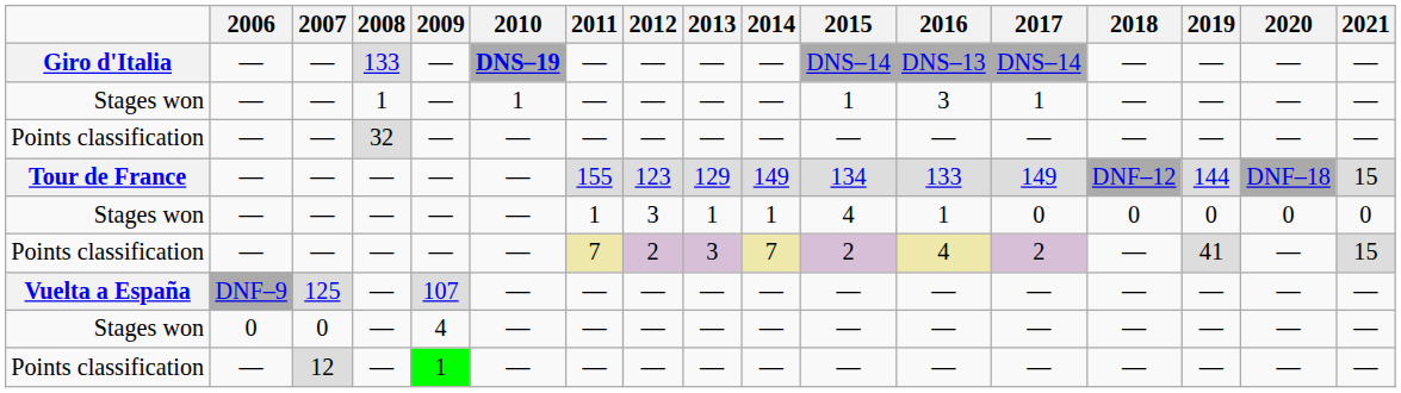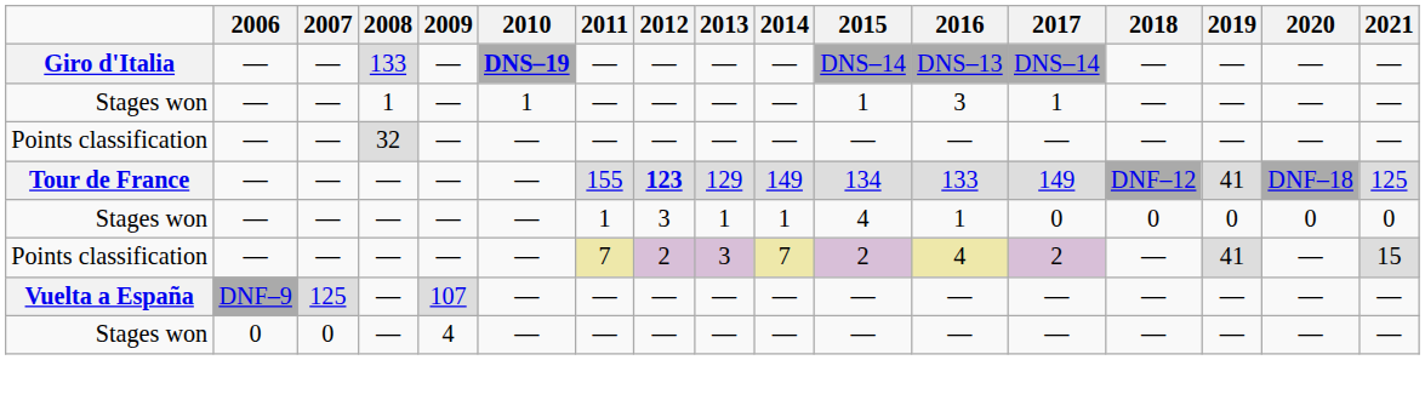 <table class="wikitable">
 <tr>
 <td></td>
 <th scope="col">2006</th>
 <th scope="col">2007</th>
 <th scope="col">2008</th>
 <th scope="col">2009</th>
 <th scope="col">2010</th>
 <th scope="col">2011</th>
 <th scope="col">2012</th>
 <th scope="col">2013</th>
 <th scope="col">2014</th>
 <th scope="col">2015</th>
 <th scope="col">2016</th>
 <th scope="col">2017</th>
 <th scope="col">2018</th>
 <th scope="col">2019</th>
 <th scope="col">2020</th>
 <th scope="col">2021</th>
 </tr>
 <tr style="text-align:center;">
 <th><a href='#'>Giro d'Italia</a></th>
 <td>—</td>
 <td>—</td>
 <td style="background:#DDDDDD;"><a href='#'>133</a></td>
 <td>—</td>
 <td style="background:#aaa;"><strong><a href='#'>DNS–19</a></strong></td>
 <td>—</td>
 <td>—</td>
 <td>—</td>
 <td>—</td>
 <td style="background:#aaa;"><a href='#'>DNS–14</a></td>
 <td style="background:#aaa;"><a href='#'>DNS–13</a></td>
 <td style="background:#aaa;"><a href='#'>DNS–14</a></td>
 <td>—</td>
 <td>—</td>
 <td>—</td>
 <td>—</td>
 </tr>
 <tr style="text-align:center;">
 <td style="text-align:right;">Stages won</td>
 <td>—</td>
 <td>—</td>
 <td>1</td>
 <td>—</td>
 <td>1</td>
 <td>—</td>
 <td>—</td>
 <td>—</td>
 <td>—</td>
 <td>1</td>
 <td>3</td>
 <td>1</td>
 <td>—</td>
 <td>—</td>
 <td>—</td>
 <td>—</td>
 </tr>
 <tr style="text-align:center;">
 <td style="text-align:right;">Points classification</td>
 <td>—</td>
 <td>—</td>
 <td style="background:#DDDDDD;">32</td>
 <td>—</td>
 <td>—</td>
 <td>—</td>
 <td>—</td>
 <td>—</td>
 <td>—</td>
 <td>—</td>
 <td>—</td>
 <td>—</td>
 <td>—</td>
 <td>—</td>
 <td>—</td>
 <td>—</td>
 </tr>
 <tr style="text-align:center;">
 <th><a href='#'>Tour de France</a></th>
 <td>—</td>
 <td>—</td>
 <td>—</td>
 <td>—</td>
 <td>—</td>
 <td style="background:#DDDDDD;"><a href='#'>155</a></td>
-<td style="background:#DDDDDD;"><a href='#'>123</a></td>
+<td style="background:#DDDDDD;"><strong><a href='#'>123</a></strong></td>
 <td style="background:#DDDDDD;"><a href='#'>129</a></td>
 <td style="background:#DDDDDD;"><a href='#'>149</a></td>
 <td style="background:#DDDDDD;"><a href='#'>134</a></td>
 <td style="background:#DDDDDD;"><a href='#'>133</a></td>
 <td style="background:#DDDDDD;"><a href='#'>149</a></td>
 <td style="background:#aaa;"><a href='#'>DNF–12</a></td>
-<td style="background:#DDDDDD;"><a href='#'>144</a></td>
+<td style="background:#DDDDDD;">41</td>
 <td style="background:#aaa;"><a href='#'>DNF–18</a></td>
-<td style="background:#DDDDDD;">15</td>
+<td style="background:#DDDDDD;"><a href='#'>125</a></td>
 </tr>
 <tr style="text-align:center;">
 <td style="text-align:right;">Stages won</td>
 <td>—</td>
 <td>—</td>
 <td>—</td>
 <td>—</td>
 <td>—</td>
 <td>1</td>
 <td>3</td>
 <td>1</td>
 <td>1</td>
 <td>4</td>
 <td>1</td>
 <td>0</td>
 <td>0</td>
 <td>0</td>
 <td>0</td>
 <td>0</td>
 </tr>
 <tr style="text-align:center;">
 <td style="text-align:right;">Points classification</td>
 <td>—</td>
 <td>—</td>
 <td>—</td>
 <td>—</td>
 <td>—</td>
 <td style="background:#EEE8AA;">7</td>
 <td style="background:#D8BFD8;">2</td>
 <td style="background:#D8BFD8;">3</td>
 <td style="background:#EEE8AA;">7</td>
 <td style="background:#D8BFD8;">2</td>
 <td style="background:#EEE8AA;">4</td>
 <td style="background:#D8BFD8;">2</td>
 <td>—</td>
 <td style="background:#DDDDDD;">41</td>
 <td>—</td>
 <td style="background:#DDDDDD;">15</td>
 </tr>
 <tr style="text-align:center;">
 <th><a href='#'>Vuelta a España</a></th>
 <td style="background:#aaa;"><a href='#'>DNF–9</a></td>
 <td style="background:#DDDDDD;"><a href='#'>125</a></td>
 <td>—</td>
 <td style="background:#DDDDDD;"><a href='#'>107</a></td>
 <td>—</td>
 <td>—</td>
 <td>—</td>
 <td>—</td>
 <td>—</td>
 <td>—</td>
 <td>—</td>
 <td>—</td>
 <td>—</td>
 <td>—</td>
 <td>—</td>
 <td>—</td>
 </tr>
 <tr style="text-align:center;">
 <td style="text-align:right;">Stages won</td>
 <td>0</td>
 <td>0</td>
 <td>—</td>
 <td>4</td>
 <td>—</td>
 <td>—</td>
 <td>—</td>
 <td>—</td>
 <td>—</td>
 <td>—</td>
 <td>—</td>
 <td>—</td>
 <td>—</td>
 <td>—</td>
 <td>—</td>
 <td>—</td>
 </tr>
-<tr style="text-align:center;">
-<td style="text-align:right;">Points classification</td>
-<td>—</td>
-<td style="background:#DDDDDD;">12</td>
-<td>—</td>
-<td style="background:#00ff00;">1</td>
-<td>—</td>
-<td>—</td>
-<td>—</td>
-<td>—</td>
-<td>—</td>
-<td>—</td>
-<td>—</td>
-<td>—</td>
-<td>—</td>
-<td>—</td>
-<td>—</td>
-<td>—</td>
-</tr>
 </table>
